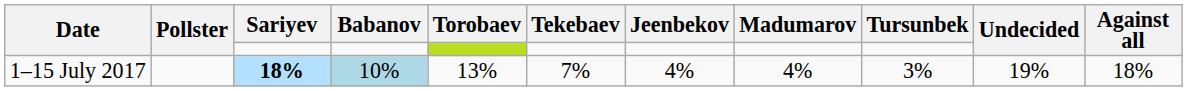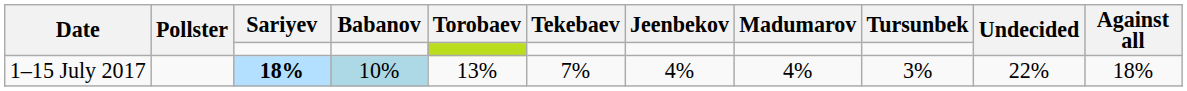 <table class=wikitable style="font-size:95%; line-height:14px; text-align:center">
 <tr>
 <th rowspan=2>Date</th>
 <th rowspan=2>Pollster</th>
 <th style=width:60px>Sariyev</th>
 <th style=width:60px>Babanov</th>
 <th style=width:60px>Torobaev</th>
 <th style=width:60px>Tekebaev</th>
 <th style=width:60px>Jeenbekov</th>
 <th style=width:60px>Madumarov</th>
 <th style=width:60px>Tursunbek</th>
 <th style="width:60px;" rowspan=2>Undecided</th>
 <th style="width:60px;" rowspan=2>Against all</th>
 </tr>
 <tr>
 <td bgcolor=></td>
 <td bgcolor=></td>
 <td bgcolor=#BADD1D></td>
 <td bgcolor=></td>
 <td bgcolor=></td>
 <td bgcolor=></td>
 <td bgcolor=></td>
 </tr>
 <tr>
 <td>1–15 July 2017</td>
 <td></td>
 <td style="background:#B3E0FF"><strong>18%</strong></td>
 <td style="background:#add8e6">10%</td>
 <td>13%</td>
 <td>7%</td>
 <td>4%</td>
 <td>4%</td>
 <td>3%</td>
-<td>19%</td>
+<td>22%</td>
 <td>18%</td>
 </tr>
 </table>
